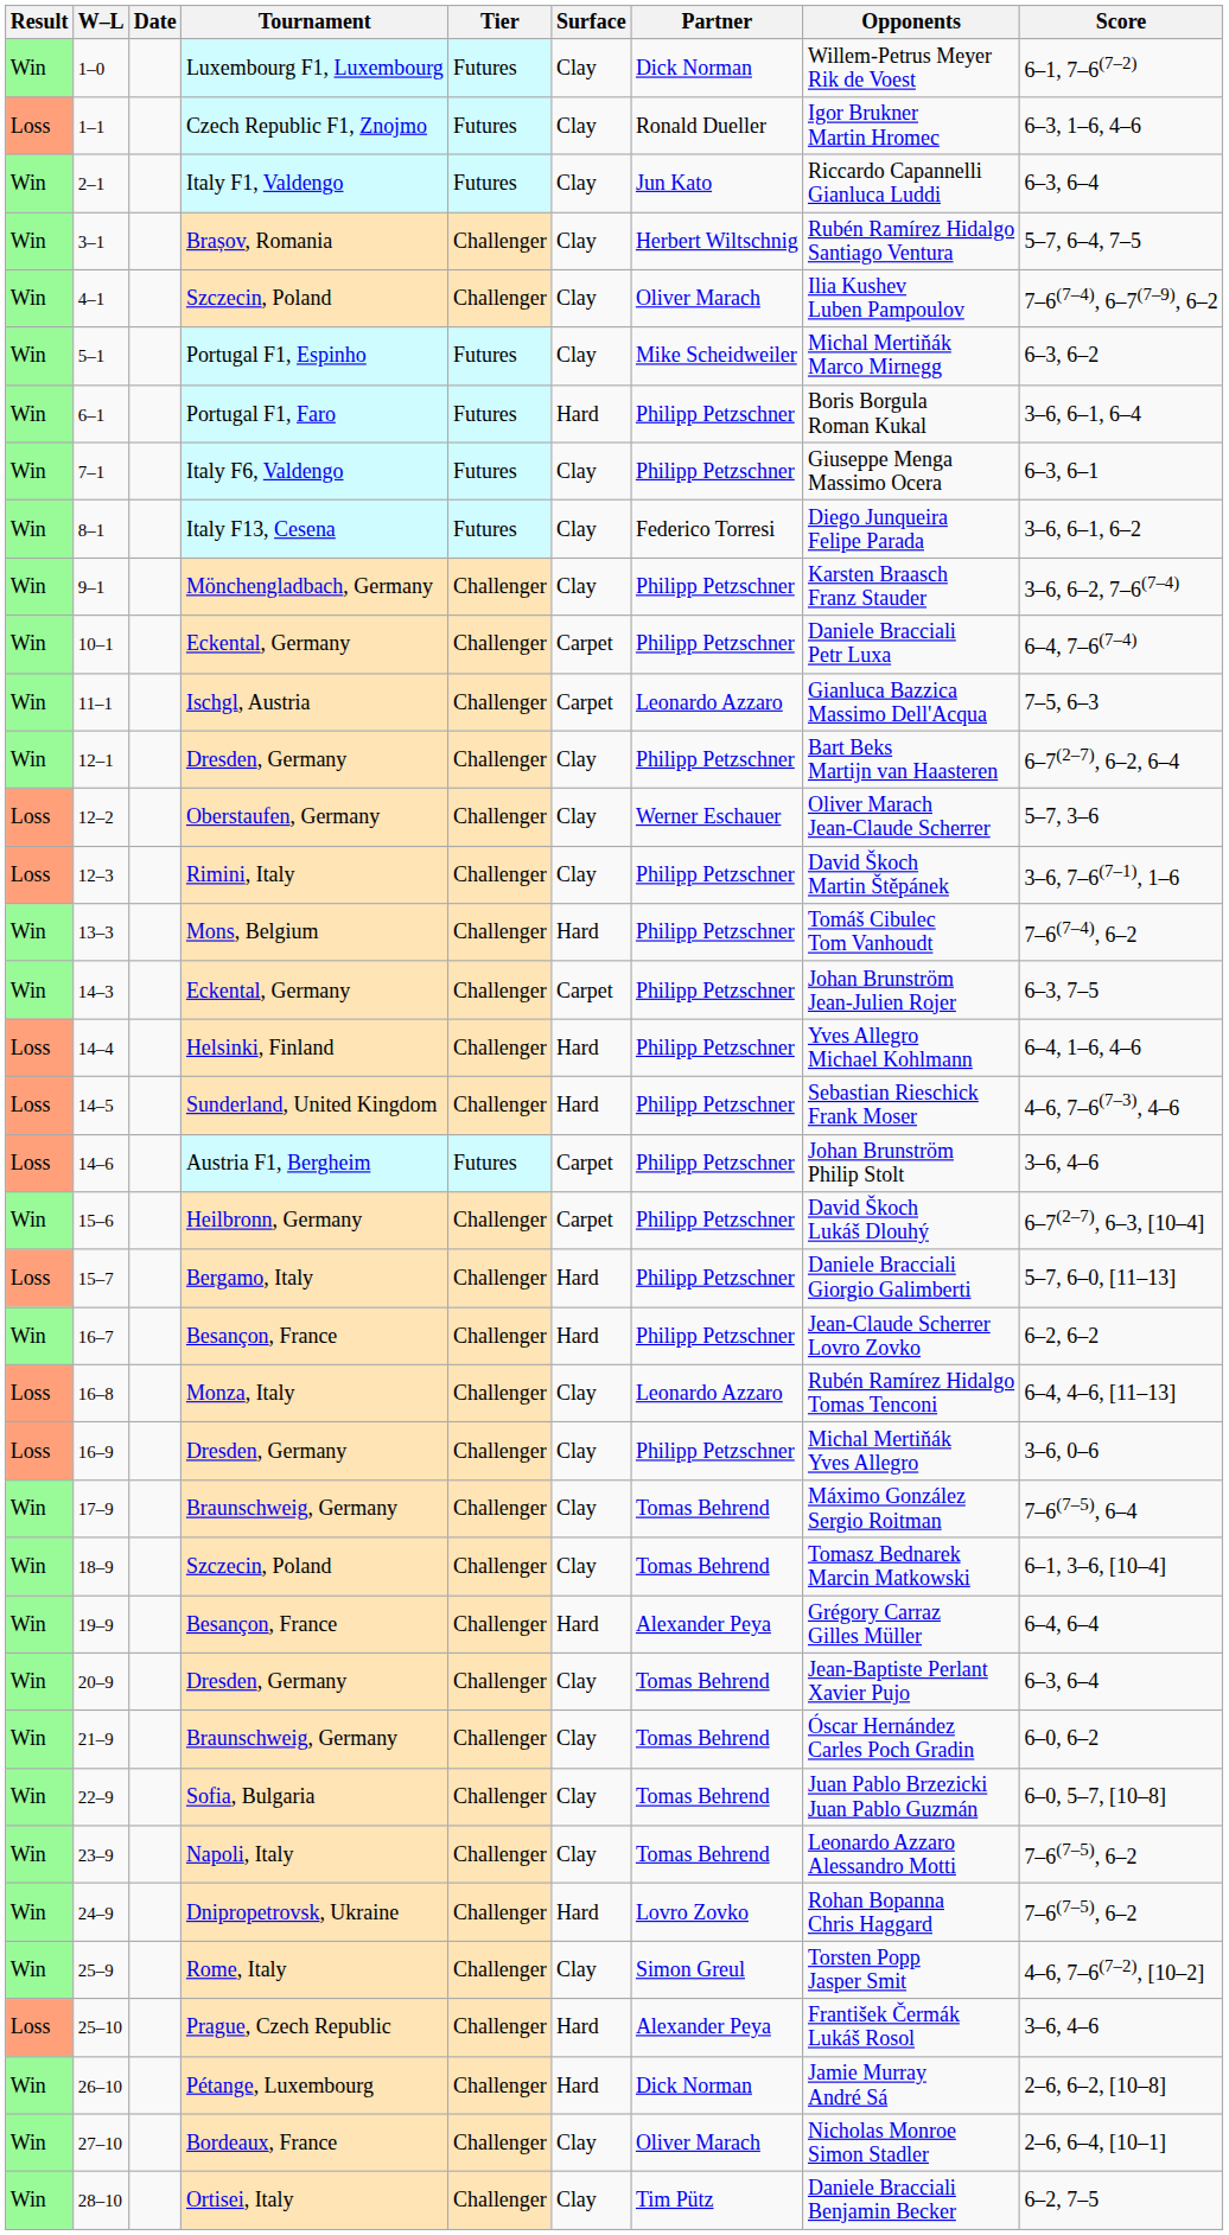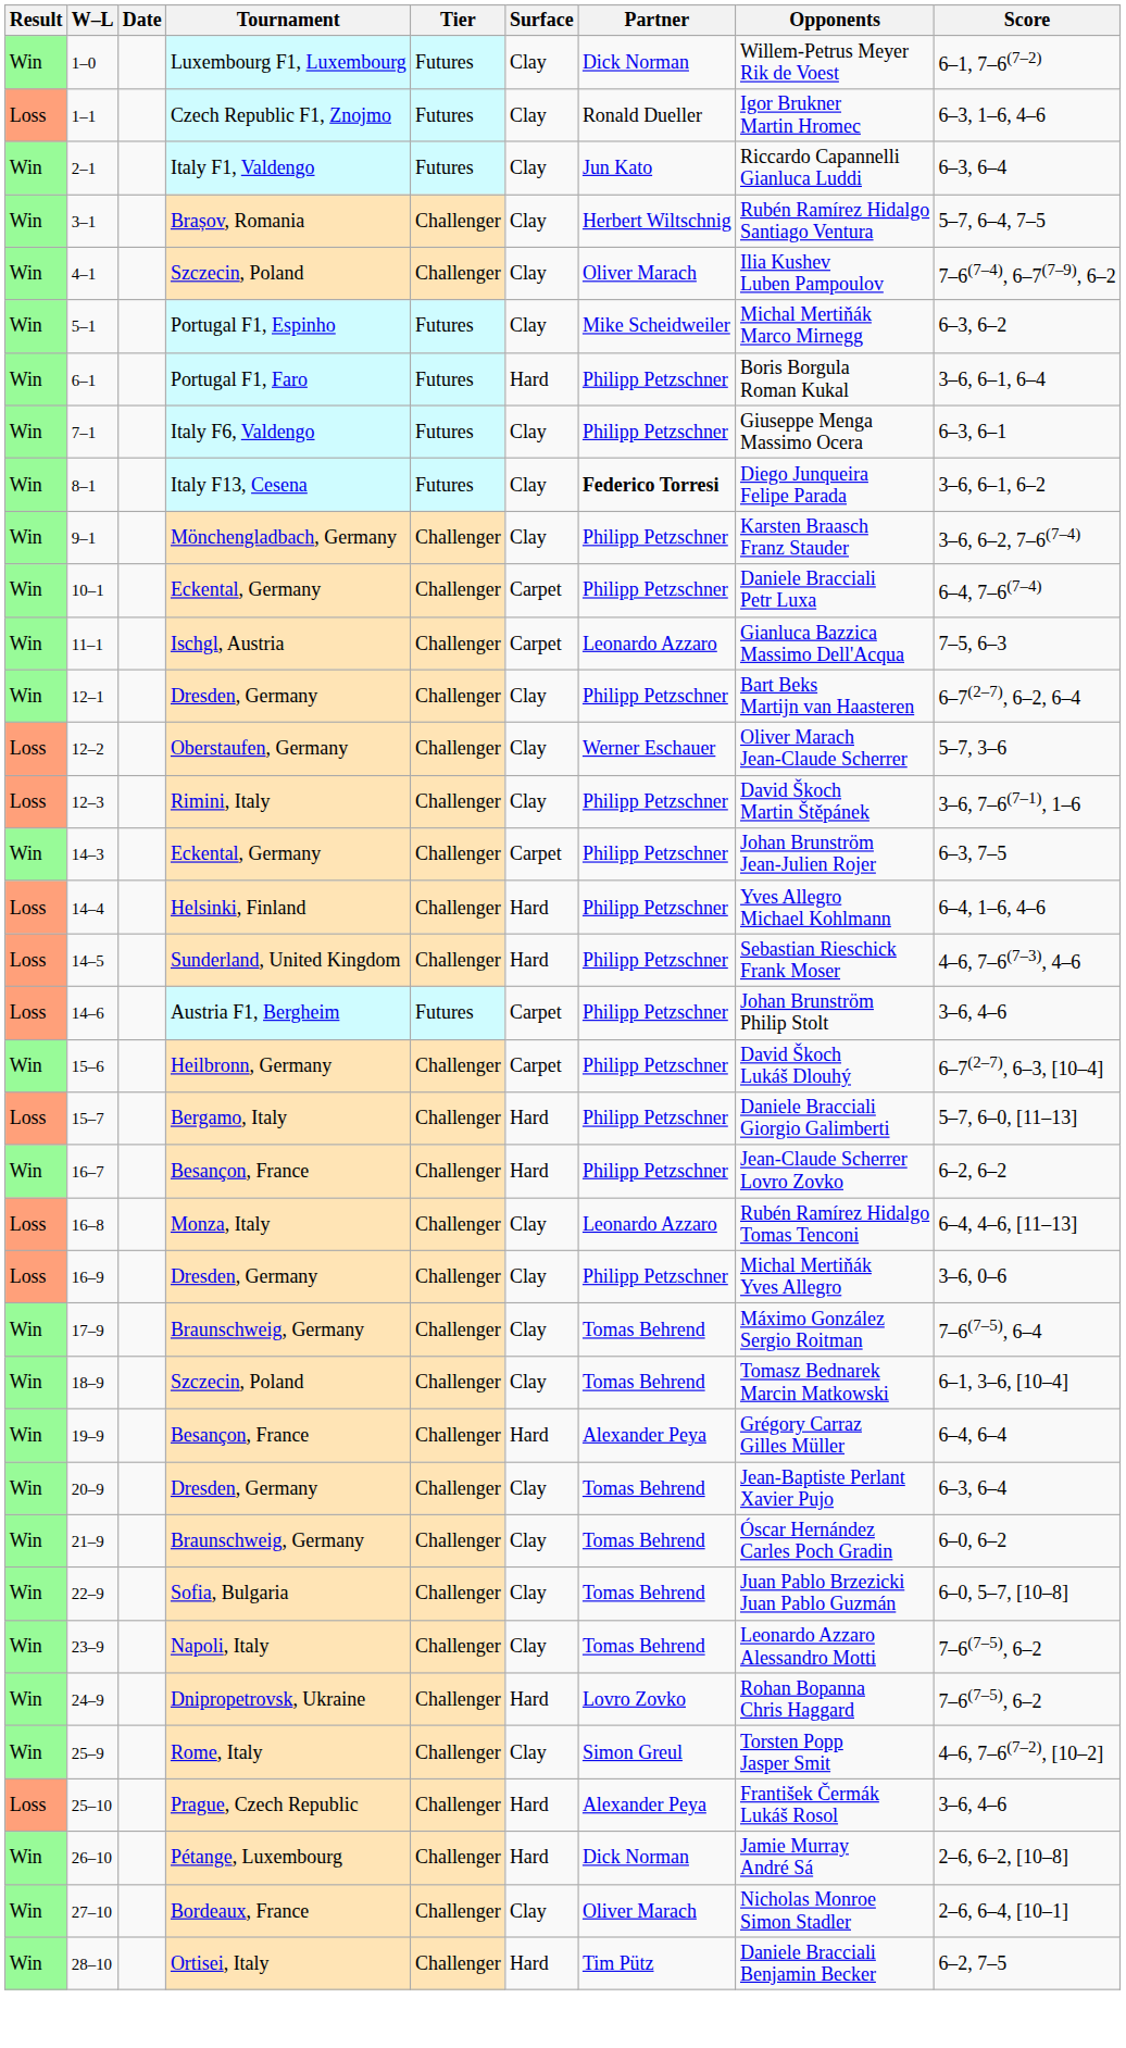 <table class="sortable wikitable">
 <tr>
 <th>Result</th>
 <th class="unsortable">W–L</th>
 <th>Date</th>
 <th>Tournament</th>
 <th>Tier</th>
 <th>Surface</th>
 <th>Partner</th>
 <th>Opponents</th>
 <th class="unsortable">Score</th>
 </tr>
 <tr>
 <td bgcolor=98FB98>Win</td>
 <td><small>1–0</small></td>
 <td></td>
 <td style="background:#cffcff;">Luxembourg F1, <a href='#'>Luxembourg</a></td>
 <td style="background:#cffcff;">Futures</td>
 <td>Clay</td>
 <td> <a href='#'>Dick Norman</a></td>
 <td> Willem-Petrus Meyer <br>  <a href='#'>Rik de Voest</a></td>
 <td>6–1, 7–6<sup>(7–2)</sup></td>
 </tr>
 <tr>
 <td bgcolor=FFA07A>Loss</td>
 <td><small>1–1</small></td>
 <td></td>
 <td style="background:#cffcff;">Czech Republic F1, <a href='#'>Znojmo</a></td>
 <td style="background:#cffcff;">Futures</td>
 <td>Clay</td>
 <td> Ronald Dueller</td>
 <td> <a href='#'>Igor Brukner</a> <br>  <a href='#'>Martin Hromec</a></td>
 <td>6–3, 1–6, 4–6</td>
 </tr>
 <tr>
 <td bgcolor=98FB98>Win</td>
 <td><small>2–1</small></td>
 <td></td>
 <td style="background:#cffcff;">Italy F1, <a href='#'>Valdengo</a></td>
 <td style="background:#cffcff;">Futures</td>
 <td>Clay</td>
 <td> <a href='#'>Jun Kato</a></td>
 <td> Riccardo Capannelli <br>  <a href='#'>Gianluca Luddi</a></td>
 <td>6–3, 6–4</td>
 </tr>
 <tr>
 <td bgcolor=98FB98>Win</td>
 <td><small>3–1</small></td>
 <td></td>
 <td style="background:moccasin;"><a href='#'>Brașov</a>, Romania</td>
 <td style="background:moccasin;">Challenger</td>
 <td>Clay</td>
 <td> <a href='#'>Herbert Wiltschnig</a></td>
 <td> <a href='#'>Rubén Ramírez Hidalgo</a> <br>  <a href='#'>Santiago Ventura</a></td>
 <td>5–7, 6–4, 7–5</td>
 </tr>
 <tr>
 <td bgcolor=98FB98>Win</td>
 <td><small>4–1</small></td>
 <td></td>
 <td style="background:moccasin;"><a href='#'>Szczecin</a>, Poland</td>
 <td style="background:moccasin;">Challenger</td>
 <td>Clay</td>
 <td> <a href='#'>Oliver Marach</a></td>
 <td> <a href='#'>Ilia Kushev</a> <br>  <a href='#'>Luben Pampoulov</a></td>
 <td>7–6<sup>(7–4)</sup>, 6–7<sup>(7–9)</sup>, 6–2</td>
 </tr>
 <tr>
 <td bgcolor=98FB98>Win</td>
 <td><small>5–1</small></td>
 <td></td>
 <td style="background:#cffcff;">Portugal F1, <a href='#'>Espinho</a></td>
 <td style="background:#cffcff;">Futures</td>
 <td>Clay</td>
 <td> <a href='#'>Mike Scheidweiler</a></td>
 <td> <a href='#'>Michal Mertiňák</a> <br>  <a href='#'>Marco Mirnegg</a></td>
 <td>6–3, 6–2</td>
 </tr>
 <tr>
 <td bgcolor=98FB98>Win</td>
 <td><small>6–1</small></td>
 <td></td>
 <td style="background:#cffcff;">Portugal F1, <a href='#'>Faro</a></td>
 <td style="background:#cffcff;">Futures</td>
 <td>Hard</td>
 <td> <a href='#'>Philipp Petzschner</a></td>
 <td> Boris Borgula <br>  Roman Kukal</td>
 <td>3–6, 6–1, 6–4</td>
 </tr>
 <tr>
 <td bgcolor=98FB98>Win</td>
 <td><small>7–1</small></td>
 <td></td>
 <td style="background:#cffcff;">Italy F6, <a href='#'>Valdengo</a></td>
 <td style="background:#cffcff;">Futures</td>
 <td>Clay</td>
 <td> <a href='#'>Philipp Petzschner</a></td>
 <td> Giuseppe Menga <br>  Massimo Ocera</td>
 <td>6–3, 6–1</td>
 </tr>
 <tr>
 <td bgcolor=98FB98>Win</td>
 <td><small>8–1</small></td>
 <td></td>
 <td style="background:#cffcff;">Italy F13, <a href='#'>Cesena</a></td>
 <td style="background:#cffcff;">Futures</td>
 <td>Clay</td>
-<td> Federico Torresi</td>
+<td><strong> Federico Torresi</strong></td>
 <td> <a href='#'>Diego Junqueira</a> <br>  <a href='#'>Felipe Parada</a></td>
 <td>3–6, 6–1, 6–2</td>
 </tr>
 <tr>
 <td bgcolor=98FB98>Win</td>
 <td><small>9–1</small></td>
 <td></td>
 <td style="background:moccasin;"><a href='#'>Mönchengladbach</a>, Germany</td>
 <td style="background:moccasin;">Challenger</td>
 <td>Clay</td>
 <td> <a href='#'>Philipp Petzschner</a></td>
 <td> <a href='#'>Karsten Braasch</a> <br>  <a href='#'>Franz Stauder</a></td>
 <td>3–6, 6–2, 7–6<sup>(7–4)</sup></td>
 </tr>
 <tr>
 <td bgcolor=98FB98>Win</td>
 <td><small>10–1</small></td>
 <td></td>
 <td style="background:moccasin;"><a href='#'>Eckental</a>, Germany</td>
 <td style="background:moccasin;">Challenger</td>
 <td>Carpet</td>
 <td> <a href='#'>Philipp Petzschner</a></td>
 <td> <a href='#'>Daniele Bracciali</a> <br>  <a href='#'>Petr Luxa</a></td>
 <td>6–4, 7–6<sup>(7–4)</sup></td>
 </tr>
 <tr>
 <td bgcolor=98FB98>Win</td>
 <td><small>11–1</small></td>
 <td></td>
 <td style="background:moccasin;"><a href='#'>Ischgl</a>, Austria</td>
 <td style="background:moccasin;">Challenger</td>
 <td>Carpet</td>
 <td> <a href='#'>Leonardo Azzaro</a></td>
 <td> <a href='#'>Gianluca Bazzica</a> <br>  <a href='#'>Massimo Dell'Acqua</a></td>
 <td>7–5, 6–3</td>
 </tr>
 <tr>
 <td bgcolor=98FB98>Win</td>
 <td><small>12–1</small></td>
 <td></td>
 <td style="background:moccasin;"><a href='#'>Dresden</a>, Germany</td>
 <td style="background:moccasin;">Challenger</td>
 <td>Clay</td>
 <td> <a href='#'>Philipp Petzschner</a></td>
 <td> <a href='#'>Bart Beks</a> <br>  <a href='#'>Martijn van Haasteren</a></td>
 <td>6–7<sup>(2–7)</sup>, 6–2, 6–4</td>
 </tr>
 <tr>
 <td bgcolor=FFA07A>Loss</td>
 <td><small>12–2</small></td>
 <td></td>
 <td style="background:moccasin;"><a href='#'>Oberstaufen</a>, Germany</td>
 <td style="background:moccasin;">Challenger</td>
 <td>Clay</td>
 <td> <a href='#'>Werner Eschauer</a></td>
 <td> <a href='#'>Oliver Marach</a> <br>  <a href='#'>Jean-Claude Scherrer</a></td>
 <td>5–7, 3–6</td>
 </tr>
 <tr>
 <td bgcolor=FFA07A>Loss</td>
 <td><small>12–3</small></td>
 <td></td>
 <td style="background:moccasin;"><a href='#'>Rimini</a>, Italy</td>
 <td style="background:moccasin;">Challenger</td>
 <td>Clay</td>
 <td> <a href='#'>Philipp Petzschner</a></td>
 <td> <a href='#'>David Škoch</a> <br>  <a href='#'>Martin Štěpánek</a></td>
 <td>3–6, 7–6<sup>(7–1)</sup>, 1–6</td>
-</tr>
-<tr>
-<td bgcolor=98FB98>Win</td>
-<td><small>13–3</small></td>
-<td></td>
-<td style="background:moccasin;"><a href='#'>Mons</a>, Belgium</td>
-<td style="background:moccasin;">Challenger</td>
-<td>Hard</td>
-<td> <a href='#'>Philipp Petzschner</a></td>
-<td> <a href='#'>Tomáš Cibulec</a> <br>  <a href='#'>Tom Vanhoudt</a></td>
-<td>7–6<sup>(7–4)</sup>, 6–2</td>
 </tr>
 <tr>
 <td bgcolor=98FB98>Win</td>
 <td><small>14–3</small></td>
 <td></td>
 <td style="background:moccasin;"><a href='#'>Eckental</a>, Germany</td>
 <td style="background:moccasin;">Challenger</td>
 <td>Carpet</td>
 <td> <a href='#'>Philipp Petzschner</a></td>
 <td> <a href='#'>Johan Brunström</a> <br>  <a href='#'>Jean-Julien Rojer</a></td>
 <td>6–3, 7–5</td>
 </tr>
 <tr>
 <td bgcolor=FFA07A>Loss</td>
 <td><small>14–4</small></td>
 <td></td>
 <td style="background:moccasin;"><a href='#'>Helsinki</a>, Finland</td>
 <td style="background:moccasin;">Challenger</td>
 <td>Hard</td>
 <td> <a href='#'>Philipp Petzschner</a></td>
 <td> <a href='#'>Yves Allegro</a> <br>  <a href='#'>Michael Kohlmann</a></td>
 <td>6–4, 1–6, 4–6</td>
 </tr>
 <tr>
 <td bgcolor=FFA07A>Loss</td>
 <td><small>14–5</small></td>
 <td></td>
 <td style="background:moccasin;"><a href='#'>Sunderland</a>, United Kingdom</td>
 <td style="background:moccasin;">Challenger</td>
 <td>Hard</td>
 <td> <a href='#'>Philipp Petzschner</a></td>
 <td> <a href='#'>Sebastian Rieschick</a> <br>  <a href='#'>Frank Moser</a></td>
 <td>4–6, 7–6<sup>(7–3)</sup>, 4–6</td>
 </tr>
 <tr>
 <td bgcolor=FFA07A>Loss</td>
 <td><small>14–6</small></td>
 <td></td>
 <td style="background:#cffcff;">Austria F1, <a href='#'>Bergheim</a></td>
 <td style="background:#cffcff;">Futures</td>
 <td>Carpet</td>
 <td> <a href='#'>Philipp Petzschner</a></td>
 <td> <a href='#'>Johan Brunström</a> <br>  Philip Stolt</td>
 <td>3–6, 4–6</td>
 </tr>
 <tr>
 <td bgcolor=98FB98>Win</td>
 <td><small>15–6</small></td>
 <td></td>
 <td style="background:moccasin;"><a href='#'>Heilbronn</a>, Germany</td>
 <td style="background:moccasin;">Challenger</td>
 <td>Carpet</td>
 <td> <a href='#'>Philipp Petzschner</a></td>
 <td> <a href='#'>David Škoch</a> <br>  <a href='#'>Lukáš Dlouhý</a></td>
 <td>6–7<sup>(2–7)</sup>, 6–3, [10–4]</td>
 </tr>
 <tr>
 <td bgcolor=FFA07A>Loss</td>
 <td><small>15–7</small></td>
 <td></td>
 <td style="background:moccasin;"><a href='#'>Bergamo</a>, Italy</td>
 <td style="background:moccasin;">Challenger</td>
 <td>Hard</td>
 <td> <a href='#'>Philipp Petzschner</a></td>
 <td> <a href='#'>Daniele Bracciali</a> <br>  <a href='#'>Giorgio Galimberti</a></td>
 <td>5–7, 6–0, [11–13]</td>
 </tr>
 <tr>
 <td bgcolor=98FB98>Win</td>
 <td><small>16–7</small></td>
 <td></td>
 <td style="background:moccasin;"><a href='#'>Besançon</a>, France</td>
 <td style="background:moccasin;">Challenger</td>
 <td>Hard</td>
 <td> <a href='#'>Philipp Petzschner</a></td>
 <td> <a href='#'>Jean-Claude Scherrer</a> <br>  <a href='#'>Lovro Zovko</a></td>
 <td>6–2, 6–2</td>
 </tr>
 <tr>
 <td bgcolor=FFA07A>Loss</td>
 <td><small>16–8</small></td>
 <td></td>
 <td style="background:moccasin;"><a href='#'>Monza</a>, Italy</td>
 <td style="background:moccasin;">Challenger</td>
 <td>Clay</td>
 <td> <a href='#'>Leonardo Azzaro</a></td>
 <td> <a href='#'>Rubén Ramírez Hidalgo</a> <br>  <a href='#'>Tomas Tenconi</a></td>
 <td>6–4, 4–6, [11–13]</td>
 </tr>
 <tr>
 <td bgcolor=FFA07A>Loss</td>
 <td><small>16–9</small></td>
 <td></td>
 <td style="background:moccasin;"><a href='#'>Dresden</a>, Germany</td>
 <td style="background:moccasin;">Challenger</td>
 <td>Clay</td>
 <td> <a href='#'>Philipp Petzschner</a></td>
 <td> <a href='#'>Michal Mertiňák</a> <br>  <a href='#'>Yves Allegro</a></td>
 <td>3–6, 0–6</td>
 </tr>
 <tr>
 <td bgcolor=98FB98>Win</td>
 <td><small>17–9</small></td>
 <td></td>
 <td style="background:moccasin;"><a href='#'>Braunschweig</a>, Germany</td>
 <td style="background:moccasin;">Challenger</td>
 <td>Clay</td>
 <td> <a href='#'>Tomas Behrend</a></td>
 <td> <a href='#'>Máximo González</a> <br>  <a href='#'>Sergio Roitman</a></td>
 <td>7–6<sup>(7–5)</sup>, 6–4</td>
 </tr>
 <tr>
 <td bgcolor=98FB98>Win</td>
 <td><small>18–9</small></td>
 <td></td>
 <td style="background:moccasin;"><a href='#'>Szczecin</a>, Poland</td>
 <td style="background:moccasin;">Challenger</td>
 <td>Clay</td>
 <td> <a href='#'>Tomas Behrend</a></td>
 <td> <a href='#'>Tomasz Bednarek</a> <br>  <a href='#'>Marcin Matkowski</a></td>
 <td>6–1, 3–6, [10–4]</td>
 </tr>
 <tr>
 <td bgcolor=98FB98>Win</td>
 <td><small>19–9</small></td>
 <td></td>
 <td style="background:moccasin;"><a href='#'>Besançon</a>, France</td>
 <td style="background:moccasin;">Challenger</td>
 <td>Hard</td>
 <td> <a href='#'>Alexander Peya</a></td>
 <td> <a href='#'>Grégory Carraz</a> <br>  <a href='#'>Gilles Müller</a></td>
 <td>6–4, 6–4</td>
 </tr>
 <tr>
 <td bgcolor=98FB98>Win</td>
 <td><small>20–9</small></td>
 <td></td>
 <td style="background:moccasin;"><a href='#'>Dresden</a>, Germany</td>
 <td style="background:moccasin;">Challenger</td>
 <td>Clay</td>
 <td> <a href='#'>Tomas Behrend</a></td>
 <td> <a href='#'>Jean-Baptiste Perlant</a> <br>  <a href='#'>Xavier Pujo</a></td>
 <td>6–3, 6–4</td>
 </tr>
 <tr>
 <td bgcolor=98FB98>Win</td>
 <td><small>21–9</small></td>
 <td></td>
 <td style="background:moccasin;"><a href='#'>Braunschweig</a>, Germany</td>
 <td style="background:moccasin;">Challenger</td>
 <td>Clay</td>
 <td> <a href='#'>Tomas Behrend</a></td>
 <td> <a href='#'>Óscar Hernández</a> <br>  <a href='#'>Carles Poch Gradin</a></td>
 <td>6–0, 6–2</td>
 </tr>
 <tr>
 <td bgcolor=98FB98>Win</td>
 <td><small>22–9</small></td>
 <td></td>
 <td style="background:moccasin;"><a href='#'>Sofia</a>, Bulgaria</td>
 <td style="background:moccasin;">Challenger</td>
 <td>Clay</td>
 <td> <a href='#'>Tomas Behrend</a></td>
 <td> <a href='#'>Juan Pablo Brzezicki</a> <br>  <a href='#'>Juan Pablo Guzmán</a></td>
 <td>6–0, 5–7, [10–8]</td>
 </tr>
 <tr>
 <td bgcolor=98FB98>Win</td>
 <td><small>23–9</small></td>
 <td></td>
 <td style="background:moccasin;"><a href='#'>Napoli</a>, Italy</td>
 <td style="background:moccasin;">Challenger</td>
 <td>Clay</td>
 <td> <a href='#'>Tomas Behrend</a></td>
 <td> <a href='#'>Leonardo Azzaro</a> <br>  <a href='#'>Alessandro Motti</a></td>
 <td>7–6<sup>(7–5)</sup>, 6–2</td>
 </tr>
 <tr>
 <td bgcolor=98FB98>Win</td>
 <td><small>24–9</small></td>
 <td></td>
 <td style="background:moccasin;"><a href='#'>Dnipropetrovsk</a>, Ukraine</td>
 <td style="background:moccasin;">Challenger</td>
 <td>Hard</td>
 <td> <a href='#'>Lovro Zovko</a></td>
 <td> <a href='#'>Rohan Bopanna</a> <br>  <a href='#'>Chris Haggard</a></td>
 <td>7–6<sup>(7–5)</sup>, 6–2</td>
 </tr>
 <tr>
 <td bgcolor=98FB98>Win</td>
 <td><small>25–9</small></td>
 <td></td>
 <td style="background:moccasin;"><a href='#'>Rome</a>, Italy</td>
 <td style="background:moccasin;">Challenger</td>
 <td>Clay</td>
 <td> <a href='#'>Simon Greul</a></td>
 <td> <a href='#'>Torsten Popp</a> <br>  <a href='#'>Jasper Smit</a></td>
 <td>4–6, 7–6<sup>(7–2)</sup>, [10–2]</td>
 </tr>
 <tr>
 <td bgcolor=FFA07A>Loss</td>
 <td><small>25–10</small></td>
 <td></td>
 <td style="background:moccasin;"><a href='#'>Prague</a>, Czech Republic</td>
 <td style="background:moccasin;">Challenger</td>
 <td>Hard</td>
 <td> <a href='#'>Alexander Peya</a></td>
 <td> <a href='#'>František Čermák</a> <br>  <a href='#'>Lukáš Rosol</a></td>
 <td>3–6, 4–6</td>
 </tr>
 <tr>
 <td bgcolor=98FB98>Win</td>
 <td><small>26–10</small></td>
 <td></td>
 <td style="background:moccasin;"><a href='#'>Pétange</a>, Luxembourg</td>
 <td style="background:moccasin;">Challenger</td>
 <td>Hard</td>
 <td> <a href='#'>Dick Norman</a></td>
 <td> <a href='#'>Jamie Murray</a> <br>  <a href='#'>André Sá</a></td>
 <td>2–6, 6–2, [10–8]</td>
 </tr>
 <tr>
 <td bgcolor=98FB98>Win</td>
 <td><small>27–10</small></td>
 <td></td>
 <td style="background:moccasin;"><a href='#'>Bordeaux</a>, France</td>
 <td style="background:moccasin;">Challenger</td>
 <td>Clay</td>
 <td> <a href='#'>Oliver Marach</a></td>
 <td> <a href='#'>Nicholas Monroe</a> <br>  <a href='#'>Simon Stadler</a></td>
 <td>2–6, 6–4, [10–1]</td>
 </tr>
 <tr>
 <td bgcolor=98FB98>Win</td>
 <td><small>28–10</small></td>
 <td></td>
 <td style="background:moccasin;"><a href='#'>Ortisei</a>, Italy</td>
 <td style="background:moccasin;">Challenger</td>
-<td>Clay</td>
+<td>Hard</td>
 <td> <a href='#'>Tim Pütz</a></td>
 <td> <a href='#'>Daniele Bracciali</a> <br>  <a href='#'>Benjamin Becker</a></td>
 <td>6–2, 7–5</td>
 </tr>
 </table>
